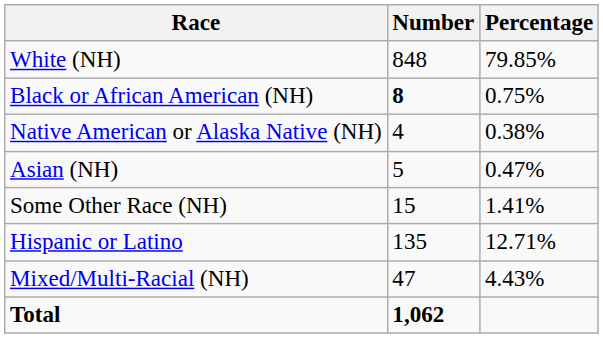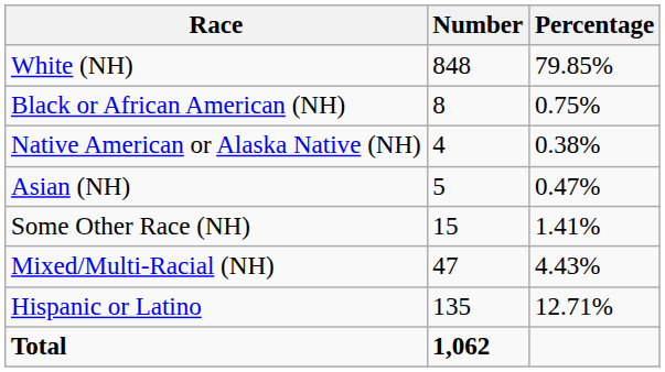 <table class="wikitable">
 <tr>
 <th>Race</th>
 <th>Number</th>
 <th>Percentage</th>
 </tr>
 <tr>
 <td><a href='#'>White</a> (NH)</td>
 <td>848</td>
 <td>79.85%</td>
 </tr>
 <tr>
 <td><a href='#'>Black or African American</a> (NH)</td>
-<td><strong>8</strong></td>
+<td>8</td>
 <td>0.75%</td>
 </tr>
 <tr>
 <td><a href='#'>Native American</a> or <a href='#'>Alaska Native</a> (NH)</td>
 <td>4</td>
 <td>0.38%</td>
 </tr>
 <tr>
 <td><a href='#'>Asian</a> (NH)</td>
 <td>5</td>
 <td>0.47%</td>
 </tr>
 <tr>
 <td>Some Other Race (NH)</td>
 <td>15</td>
 <td>1.41%</td>
 </tr>
 <tr>
+<td><a href='#'>Mixed/Multi-Racial</a> (NH)</td>
+<td>47</td>
+<td>4.43%</td>
+</tr>
+<tr>
 <td><a href='#'>Hispanic or Latino</a></td>
 <td>135</td>
 <td>12.71%</td>
-</tr>
-<tr>
-<td><a href='#'>Mixed/Multi-Racial</a> (NH)</td>
-<td>47</td>
-<td>4.43%</td>
 </tr>
 <tr>
 <td><strong>Total</strong></td>
 <td><strong>1,062</strong></td>
 <td></td>
 </tr>
 </table>
